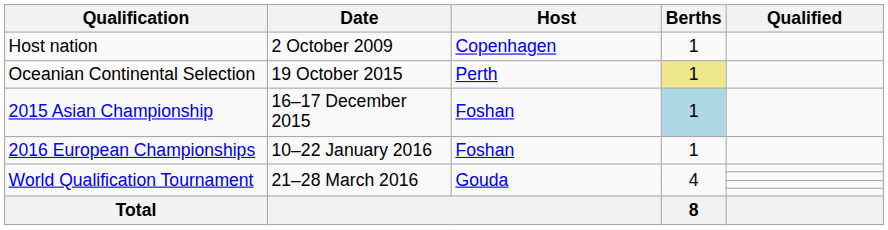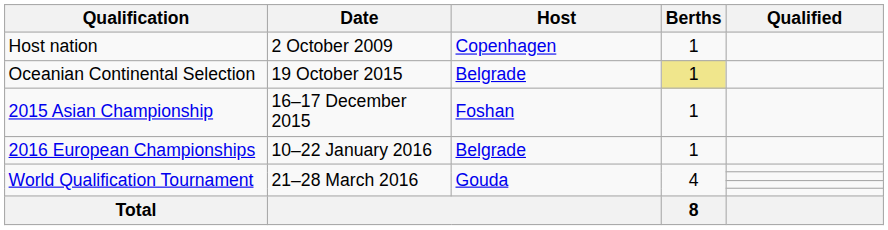 <table class="wikitable" width=800>
 <tr>
 <th width=30%>Qualification</th>
 <th width=21%>Date</th>
 <th width=24%>Host</th>
 <th width=7%>Berths</th>
 <th width=18%>Qualified</th>
 </tr>
 <tr>
 <td>Host nation</td>
 <td>2 October 2009</td>
 <td> <a href='#'>Copenhagen</a></td>
 <td align="center">1</td>
 <td></td>
 </tr>
 <tr>
 <td>Oceanian Continental Selection</td>
 <td>19 October 2015</td>
-<td> <a href='#'>Perth</a></td>
+<td> <a href='#'>Belgrade</a></td>
 <td align="center" style="background: khaki;">1</td>
 <td></td>
 </tr>
 <tr>
 <td><a href='#'>2015 Asian Championship</a></td>
 <td>16–17 December 2015</td>
 <td> <a href='#'>Foshan</a></td>
-<td align="center" style="background: lightblue;">1</td>
+<td align="center">1</td>
 <td></td>
 </tr>
 <tr>
 <td><a href='#'>2016 European Championships</a></td>
 <td>10–22 January 2016</td>
-<td> <a href='#'>Foshan</a></td>
+<td> <a href='#'>Belgrade</a></td>
 <td align="center">1</td>
 <td></td>
 </tr>
 <tr>
 <td rowspan="4"><a href='#'>World Qualification Tournament</a></td>
 <td rowspan="4">21–28 March 2016</td>
 <td rowspan=4> <a href='#'>Gouda</a></td>
 <td rowspan=4 align="center">4</td>
 <td></td>
 </tr>
 <tr>
 <td></td>
 </tr>
 <tr>
 <td></td>
 </tr>
 <tr>
 <td></td>
 </tr>
 <tr>
 <th>Total</th>
 <th colspan="2"></th>
 <th>8</th>
 <th></th>
 </tr>
 </table>
